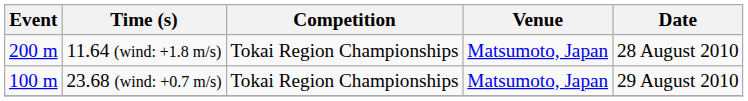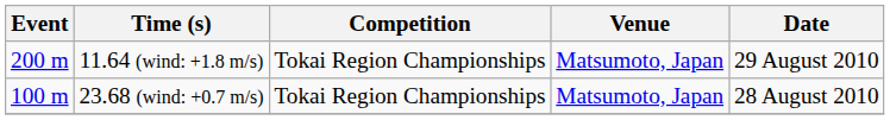 <table class="wikitable" style=text-align:center>
 <tr>
 <th>Event</th>
 <th>Time (s)</th>
 <th>Competition</th>
 <th>Venue</th>
 <th>Date</th>
 </tr>
 <tr>
 <td><a href='#'>200&nbsp;m</a></td>
 <td>11.64 <small>(wind: +1.8 m/s)</small></td>
 <td>Tokai Region Championships</td>
 <td><a href='#'>Matsumoto, Japan</a></td>
-<td>28 August 2010</td>
+<td>29 August 2010</td>
 </tr>
 <tr>
 <td><a href='#'>100&nbsp;m</a></td>
 <td>23.68 <small>(wind: +0.7 m/s)</small></td>
 <td>Tokai Region Championships</td>
 <td><a href='#'>Matsumoto, Japan</a></td>
-<td>29 August 2010</td>
+<td>28 August 2010</td>
 </tr>
 <tr>
 </tr>
 </table>
